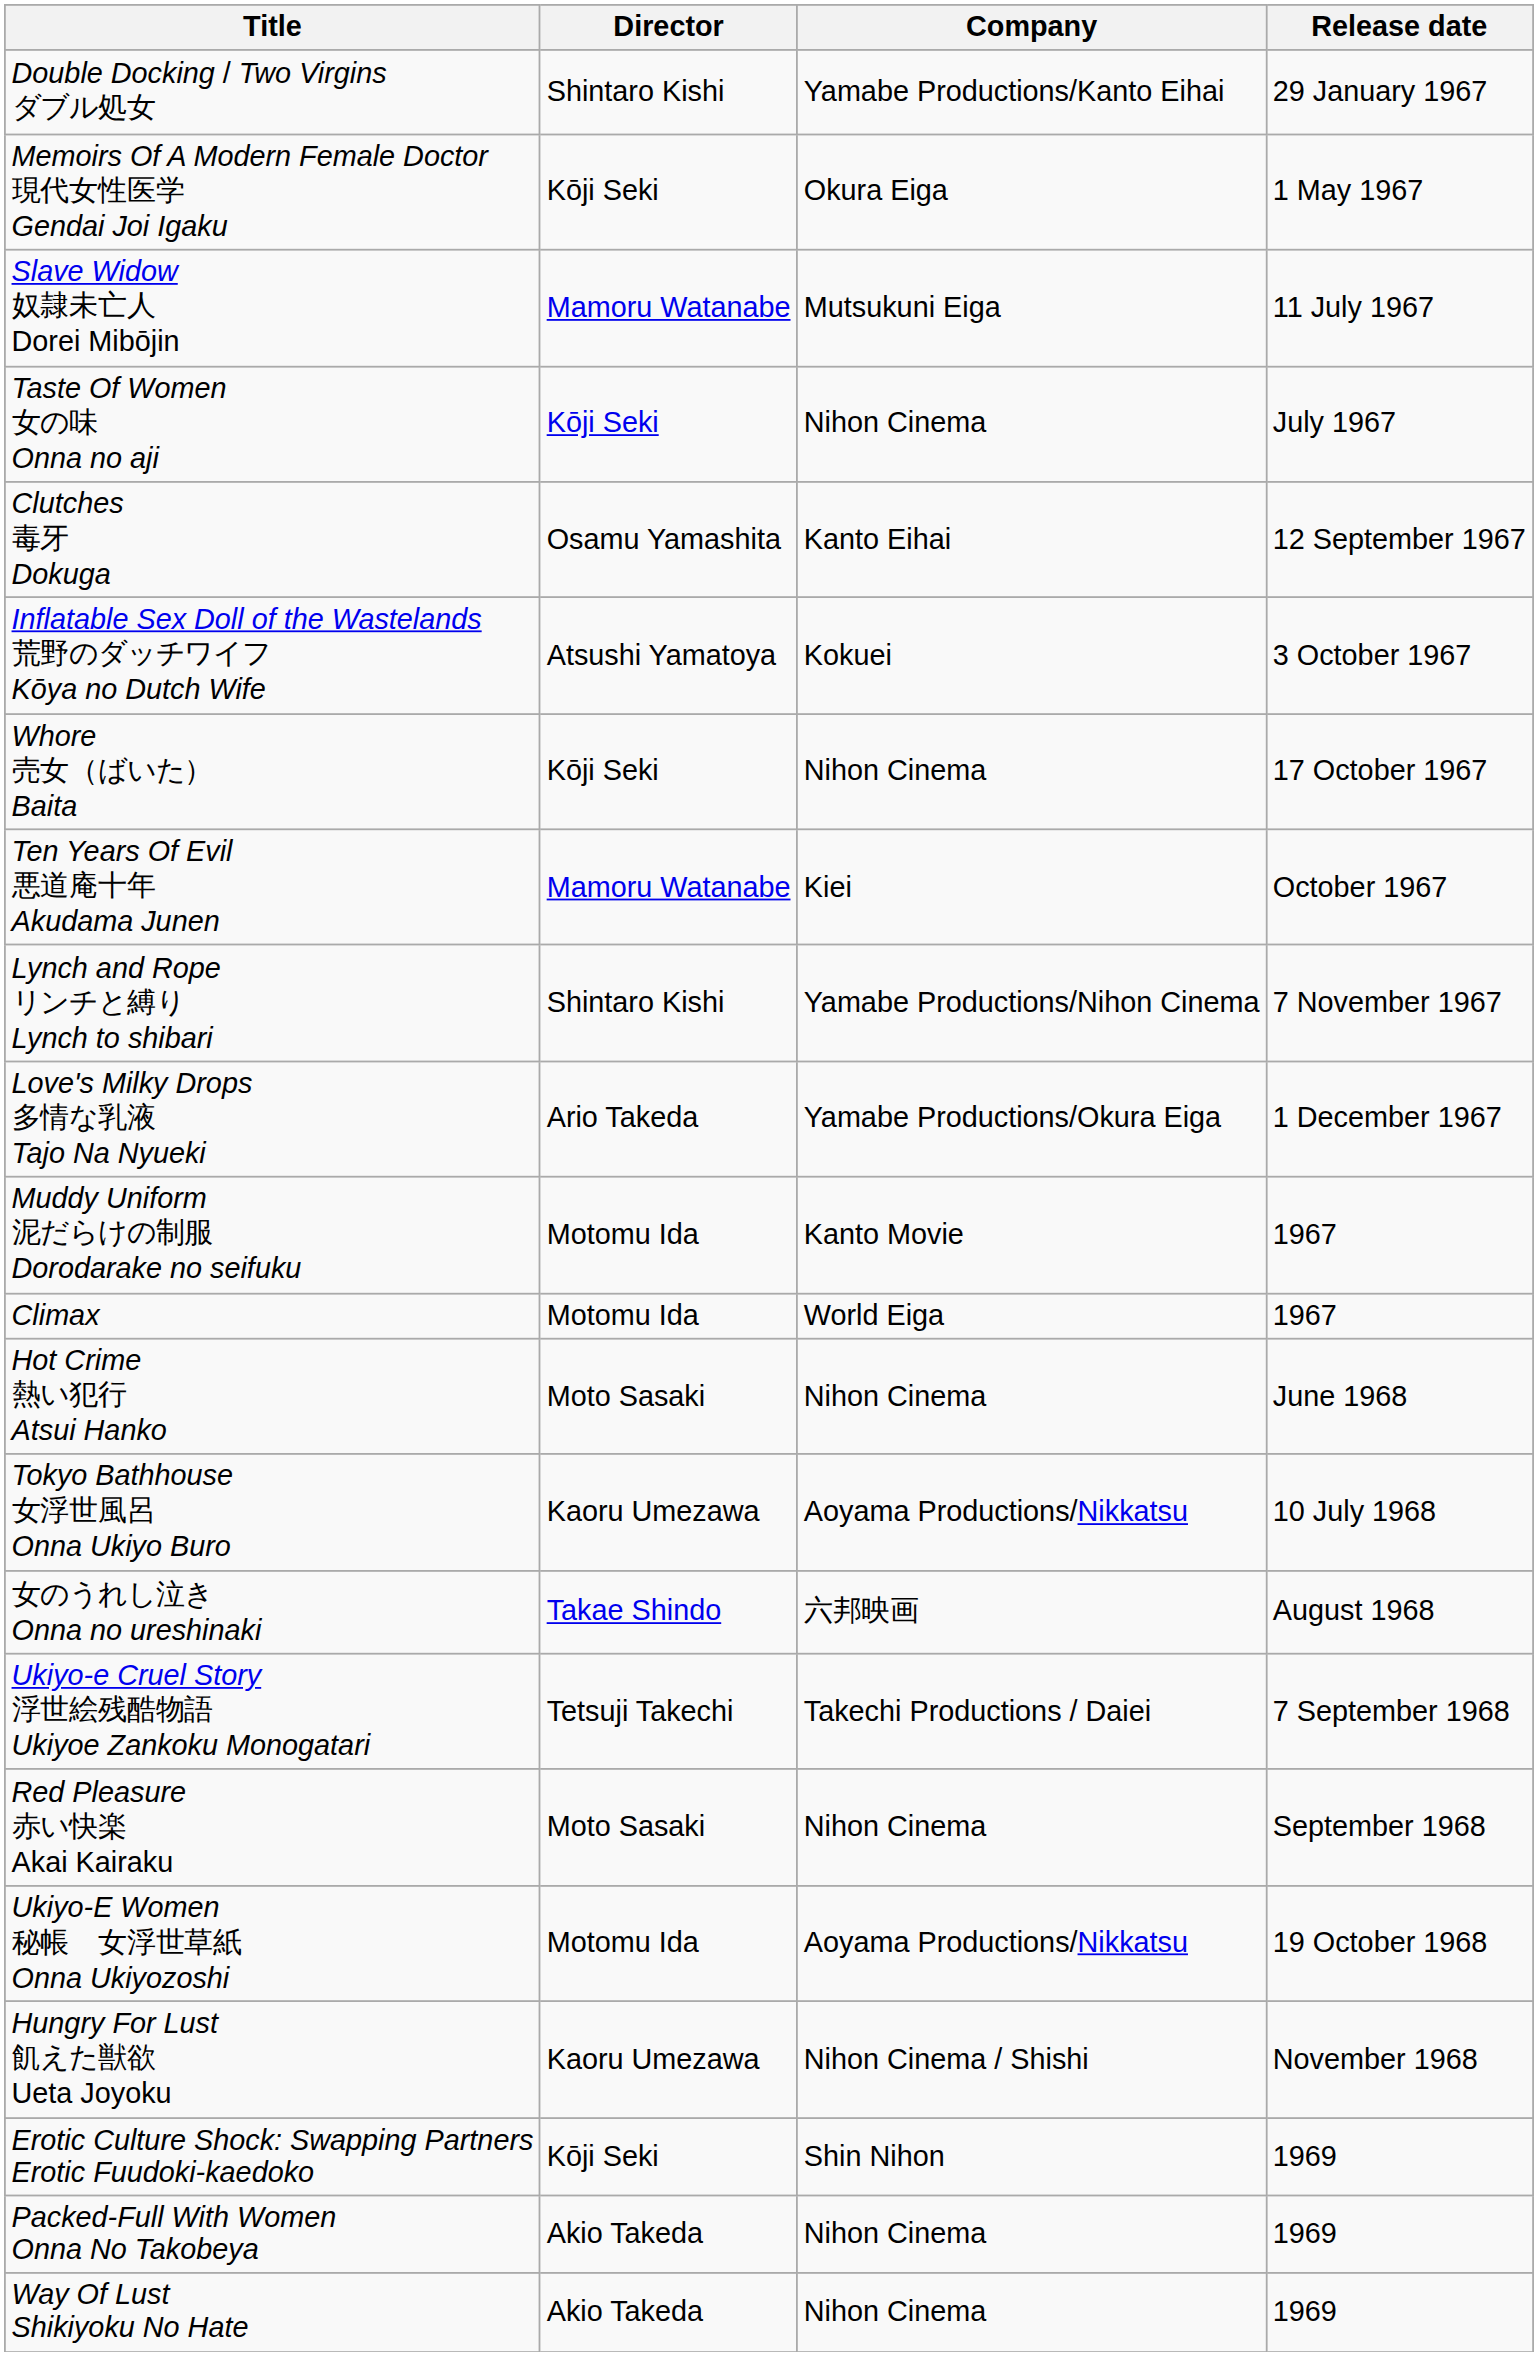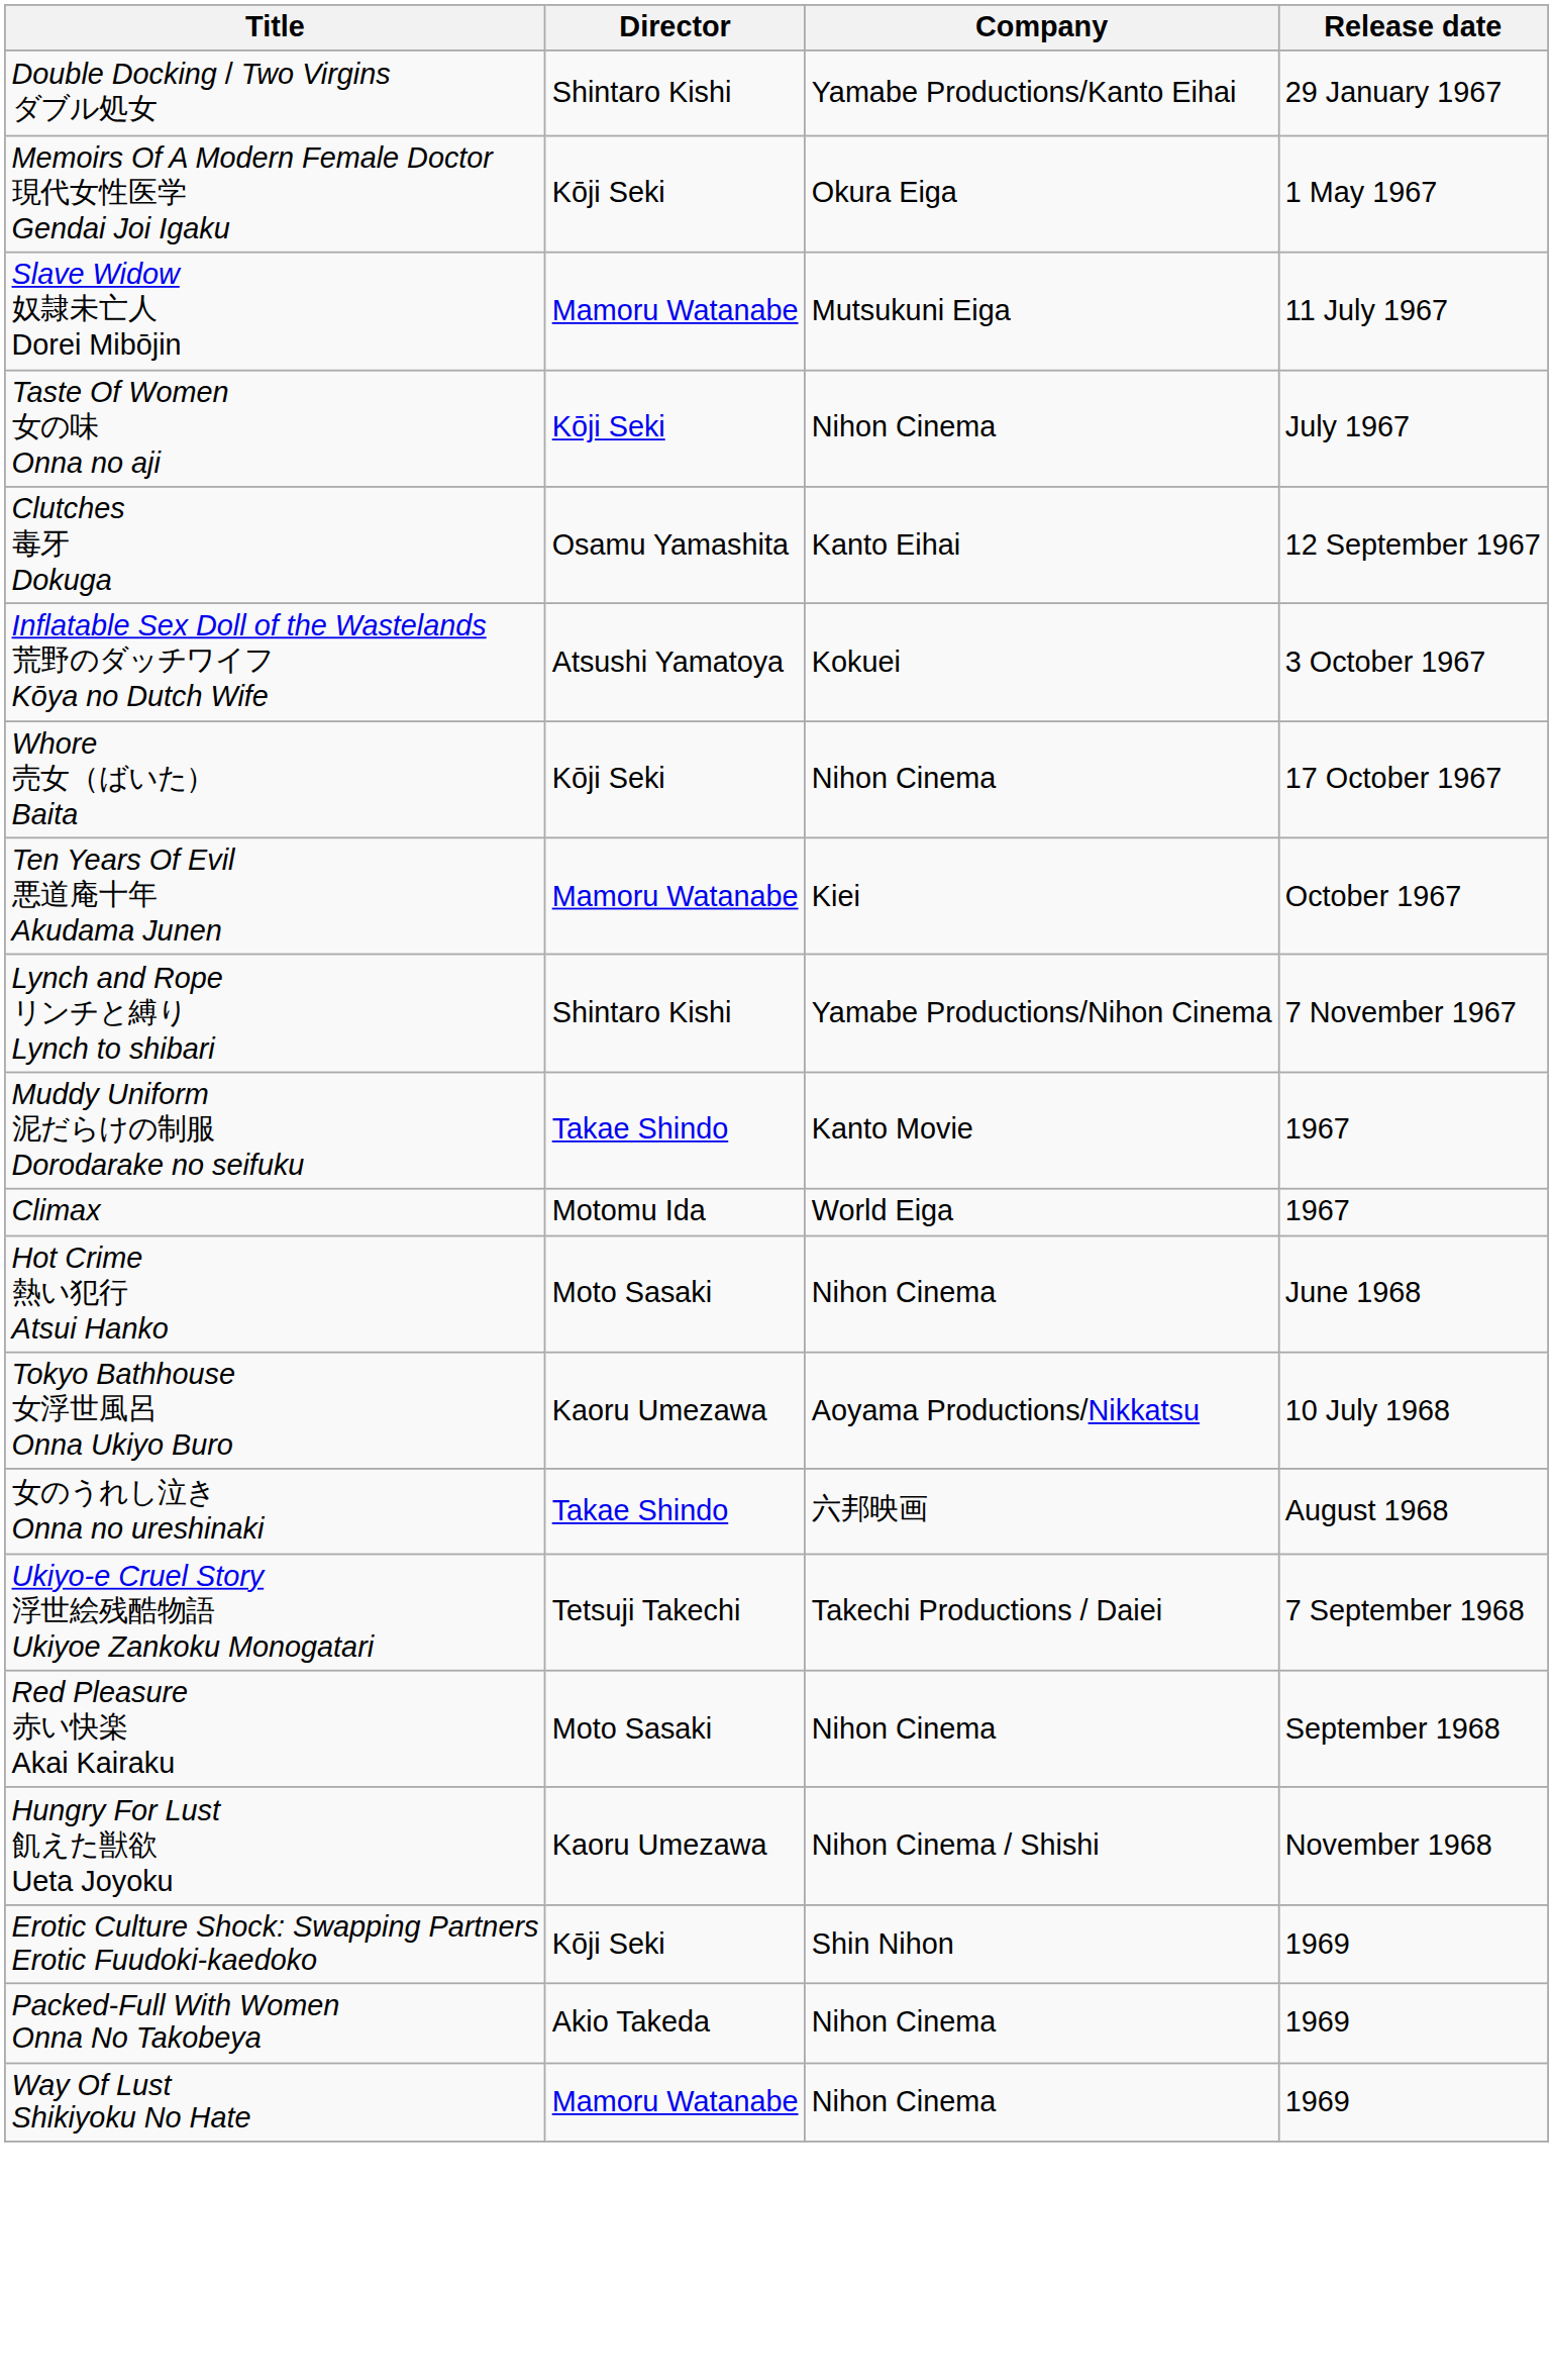 <table class="wikitable sortable">
 <tr>
 <th>Title</th>
 <th>Director</th>
 <th>Company</th>
 <th>Release date</th>
 </tr>
 <tr>
 <td><em>Double Docking</em> / <em>Two Virgins</em><br>ダブル処女</td>
 <td>Shintaro Kishi</td>
 <td>Yamabe Productions/Kanto Eihai</td>
 <td>29 January 1967</td>
 </tr>
 <tr>
 <td><em>Memoirs Of A Modern Female Doctor</em><br>現代女性医学<br><em>Gendai Joi Igaku</em></td>
 <td>Kōji Seki</td>
 <td>Okura Eiga</td>
 <td>1 May 1967</td>
 </tr>
 <tr>
 <td><em><a href='#'>Slave Widow</a></em><br>奴隷未亡人<br>Dorei Mibōjin</td>
 <td><a href='#'>Mamoru Watanabe</a></td>
 <td>Mutsukuni Eiga</td>
 <td>11 July 1967</td>
 </tr>
 <tr>
 <td><em>Taste Of Women</em><br>女の味<br><em>Onna no aji</em></td>
 <td><a href='#'>Kōji Seki</a></td>
 <td>Nihon Cinema</td>
 <td>July 1967</td>
 </tr>
 <tr>
 <td><em>Clutches</em><br>毒牙<br><em>Dokuga</em></td>
 <td>Osamu Yamashita</td>
 <td>Kanto Eihai</td>
 <td>12 September 1967</td>
 </tr>
 <tr>
 <td><em><a href='#'>Inflatable Sex Doll of the Wastelands</a></em><br>荒野のダッチワイフ<br><em>Kōya no Dutch Wife</em></td>
 <td>Atsushi Yamatoya</td>
 <td>Kokuei</td>
 <td>3 October 1967</td>
 </tr>
 <tr>
 <td><em>Whore</em><br>売女（ばいた）<br><em>Baita</em></td>
 <td>Kōji Seki</td>
 <td>Nihon Cinema</td>
 <td>17 October 1967</td>
 </tr>
 <tr>
 <td><em>Ten Years Of Evil</em><br>悪道庵十年<br><em>Akudama Junen</em></td>
 <td><a href='#'>Mamoru Watanabe</a><br></td>
 <td>Kiei</td>
 <td>October 1967</td>
 </tr>
 <tr>
 <td><em>Lynch and Rope</em><br>リンチと縛り<br><em>Lynch to shibari</em></td>
 <td>Shintaro Kishi</td>
 <td>Yamabe Productions/Nihon Cinema</td>
 <td>7 November 1967</td>
 </tr>
 <tr>
-<td><em>Love's Milky Drops</em><br>多情な乳液<br><em>Tajo Na Nyueki</em></td>
-<td>Ario Takeda</td>
-<td>Yamabe Productions/Okura Eiga</td>
-<td>1 December 1967</td>
-</tr>
-<tr>
 <td><em>Muddy Uniform</em><br>泥だらけの制服<br><em>Dorodarake no seifuku</em></td>
-<td>Motomu Ida</td>
+<td><a href='#'>Takae Shindo</a></td>
 <td>Kanto Movie</td>
 <td>1967</td>
 </tr>
 <tr>
 <td><em>Climax</em></td>
 <td>Motomu Ida</td>
 <td>World Eiga</td>
 <td>1967</td>
 </tr>
 <tr>
 <td><em>Hot Crime</em><br>熱い犯行<br><em>Atsui Hanko</em></td>
 <td>Moto Sasaki</td>
 <td>Nihon Cinema</td>
 <td>June 1968</td>
 </tr>
 <tr>
 <td><em>Tokyo Bathhouse</em><br>女浮世風呂<br><em>Onna Ukiyo Buro</em></td>
 <td>Kaoru Umezawa</td>
 <td>Aoyama Productions/<a href='#'>Nikkatsu</a></td>
 <td>10 July 1968</td>
 </tr>
 <tr>
 <td>女のうれし泣き<br><em>Onna no ureshinaki</em></td>
 <td><a href='#'>Takae Shindo</a></td>
 <td>六邦映画</td>
 <td>August 1968</td>
 </tr>
 <tr>
 <td><em><a href='#'>Ukiyo-e Cruel Story</a></em><br>浮世絵残酷物語<br><em>Ukiyoe Zankoku Monogatari</em></td>
 <td>Tetsuji Takechi</td>
 <td>Takechi Productions / Daiei</td>
 <td>7 September 1968</td>
 </tr>
 <tr>
 <td><em>Red Pleasure</em><br>赤い快楽<br>Akai Kairaku</td>
 <td>Moto Sasaki</td>
 <td>Nihon Cinema</td>
 <td>September 1968</td>
 </tr>
 <tr>
-<td><em>Ukiyo-E Women</em><br>秘帳　女浮世草紙<br><em>Onna Ukiyozoshi</em></td>
-<td>Motomu Ida</td>
-<td>Aoyama Productions/<a href='#'>Nikkatsu</a></td>
-<td>19 October 1968</td>
-</tr>
-<tr>
 <td><em>Hungry For Lust</em><br>飢えた獣欲<br>Ueta Joyoku</td>
 <td>Kaoru Umezawa</td>
 <td>Nihon Cinema / Shishi</td>
 <td>November 1968</td>
 </tr>
 <tr>
 <td><em>Erotic Culture Shock: Swapping Partners</em><br><em>Erotic Fuudoki-kaedoko</em></td>
 <td>Kōji Seki</td>
 <td>Shin Nihon</td>
 <td>1969</td>
 </tr>
 <tr>
 <td><em>Packed-Full With Women</em><br><em>Onna No Takobeya</em></td>
 <td>Akio Takeda</td>
 <td>Nihon Cinema</td>
 <td>1969</td>
 </tr>
 <tr>
 <td><em>Way Of Lust</em><br> <em>Shikiyoku No Hate</em></td>
-<td>Akio Takeda</td>
+<td><a href='#'>Mamoru Watanabe</a><br></td>
 <td>Nihon Cinema</td>
 <td>1969</td>
 </tr>
 </table>
